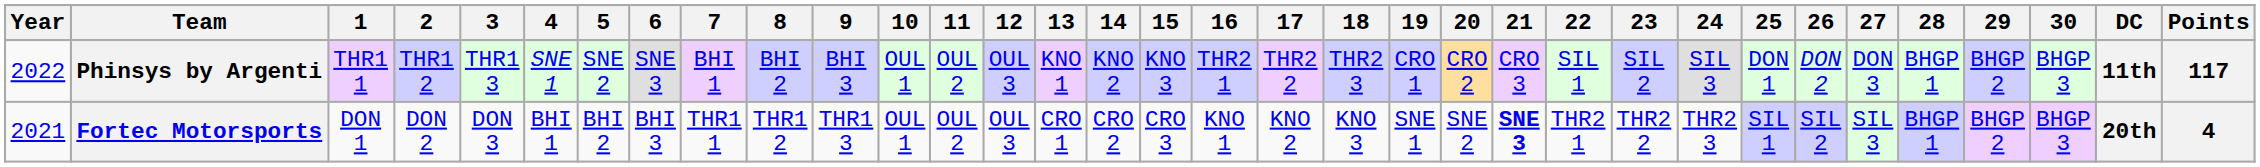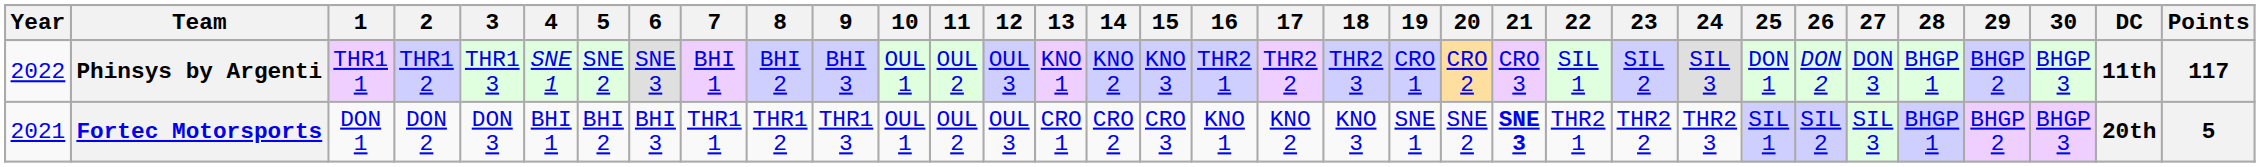 <table class="wikitable" style="text-align:center; font-size:85%">
 <tr>
 <th>Year</th>
 <th>Team</th>
 <th>1</th>
 <th>2</th>
 <th>3</th>
 <th>4</th>
 <th>5</th>
 <th>6</th>
 <th>7</th>
 <th>8</th>
 <th>9</th>
 <th>10</th>
 <th>11</th>
 <th>12</th>
 <th>13</th>
 <th>14</th>
 <th>15</th>
 <th>16</th>
 <th>17</th>
 <th>18</th>
 <th>19</th>
 <th>20</th>
 <th>21</th>
 <th>22</th>
 <th>23</th>
 <th>24</th>
 <th>25</th>
 <th>26</th>
 <th>27</th>
 <th>28</th>
 <th>29</th>
 <th>30</th>
 <th>DC</th>
 <th>Points</th>
 </tr>
 <tr>
 <td><a href='#'>2022</a></td>
 <th nowrap>Phinsys by Argenti</th>
 <td style="background:#EFCFFF"><a href='#'>THR1<br>1</a><br></td>
 <td style="background:#CFCFFF"><a href='#'>THR1<br>2</a><br></td>
 <td style="background:#DFFFDF"><a href='#'>THR1<br>3</a><br></td>
 <td style="background:#DFFFDF"><em><a href='#'>SNE<br>1</a><br></em></td>
 <td style="background:#DFFFDF"><a href='#'>SNE<br>2</a><br></td>
 <td style="background:#DFDFDF"><a href='#'>SNE<br>3</a><br></td>
 <td style="background:#EFCFFF"><a href='#'>BHI<br>1</a><br></td>
 <td style="background:#CFCFFF"><a href='#'>BHI<br>2</a><br></td>
 <td style="background:#CFCFFF"><a href='#'>BHI<br>3</a><br></td>
 <td style="background:#DFFFDF"><a href='#'>OUL<br>1</a><br></td>
 <td style="background:#DFFFDF"><a href='#'>OUL<br>2</a><br></td>
 <td style="background:#CFCFFF"><a href='#'>OUL<br>3</a><br></td>
 <td style="background:#EFCFFF"><a href='#'>KNO<br>1</a><br></td>
 <td style="background:#CFCFFF"><a href='#'>KNO<br>2</a><br></td>
 <td style="background:#CFCFFF"><a href='#'>KNO<br>3</a><br></td>
 <td style="background:#CFCFFF"><a href='#'>THR2<br>1</a><br></td>
 <td style="background:#EFCFFF"><a href='#'>THR2<br>2</a><br></td>
 <td style="background:#CFCFFF"><a href='#'>THR2<br>3</a><br></td>
 <td style="background:#CFCFFF"><a href='#'>CRO<br>1</a><br></td>
 <td style="background:#FFDF9F"><a href='#'>CRO<br>2</a><br></td>
 <td style="background:#EFCFFF"><a href='#'>CRO<br>3</a><br></td>
 <td style="background:#DFFFDF"><a href='#'>SIL<br>1</a><br></td>
 <td style="background:#CFCFFF"><a href='#'>SIL<br>2</a><br></td>
 <td style="background:#DFDFDF"><a href='#'>SIL<br>3</a><br></td>
 <td style="background:#DFFFDF"><a href='#'>DON<br>1</a><br></td>
 <td style="background:#DFFFDF"><em><a href='#'>DON<br>2</a><br></em></td>
 <td style="background:#DFFFDF"><a href='#'>DON<br>3</a><br></td>
 <td style="background:#DFFFDF"><a href='#'>BHGP<br>1</a><br></td>
 <td style="background:#CFCFFF"><a href='#'>BHGP<br>2</a><br></td>
 <td style="background:#DFFFDF"><a href='#'>BHGP<br>3</a><br></td>
 <th>11th</th>
 <th>117</th>
 </tr>
 <tr>
 <td><a href='#'>2021</a></td>
 <th nowrap><a href='#'>Fortec Motorsports</a></th>
 <td><a href='#'>DON<br>1</a></td>
 <td><a href='#'>DON<br>2</a></td>
 <td><a href='#'>DON<br>3</a></td>
 <td><a href='#'>BHI<br>1</a></td>
 <td><a href='#'>BHI<br>2</a></td>
 <td><a href='#'>BHI<br>3</a></td>
 <td><a href='#'>THR1<br>1</a></td>
 <td><a href='#'>THR1<br>2</a></td>
 <td><a href='#'>THR1<br>3</a></td>
 <td><a href='#'>OUL<br>1</a></td>
 <td><a href='#'>OUL<br>2</a></td>
 <td><a href='#'>OUL<br>3</a></td>
 <td><a href='#'>CRO<br>1</a></td>
 <td><a href='#'>CRO<br>2</a></td>
 <td><a href='#'>CRO<br>3</a></td>
 <td><a href='#'>KNO<br>1</a></td>
 <td><a href='#'>KNO<br>2</a></td>
 <td><a href='#'>KNO<br>3</a></td>
 <td><a href='#'>SNE<br>1</a></td>
 <td><a href='#'>SNE<br>2</a></td>
 <td><strong><a href='#'>SNE<br>3</a></strong></td>
 <td><a href='#'>THR2<br>1</a></td>
 <td><a href='#'>THR2<br>2</a></td>
 <td><a href='#'>THR2<br>3</a></td>
 <td style="background:#CFCFFF;"><a href='#'>SIL<br>1</a><br></td>
 <td style="background:#CFCFFF;"><a href='#'>SIL<br>2</a><br></td>
 <td style="background:#DFFFDF;"><a href='#'>SIL<br>3</a><br></td>
 <td style="background:#CFCFFF;"><a href='#'>BHGP<br>1</a><br></td>
 <td style="background:#EFCFFF;"><a href='#'>BHGP<br>2</a><br></td>
 <td style="background:#EFCFFF;"><a href='#'>BHGP<br>3</a><br></td>
 <th>20th</th>
-<th>4</th>
+<th>5</th>
 </tr>
 </table>
